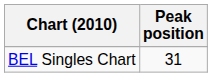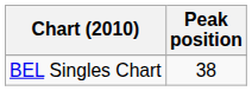 <table class="wikitable sortable">
 <tr>
 <th align="left">Chart (2010)</th>
 <th align="left">Peak<br>position</th>
 </tr>
 <tr>
 </tr>
 <tr>
 <td align="left"><a href='#'>BEL</a> Singles Chart</td>
-<td align="center">31</td>
+<td align="center">38</td>
 </tr>
 </table>
